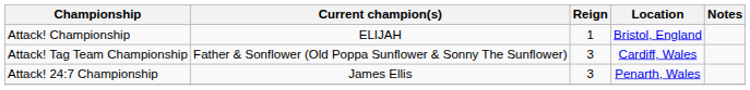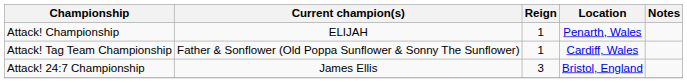 <table class="wikitable" style="text-align:center;">
 <tr>
 <th>Championship</th>
 <th>Current champion(s)</th>
 <th>Reign</th>
 <th>Location</th>
 <th>Notes</th>
 </tr>
 <tr>
 <td align=left>Attack! Championship</td>
 <td>ELIJAH</td>
 <td>1</td>
-<td><a href='#'>Bristol, England</a></td>
+<td><a href='#'>Penarth, Wales</a></td>
 <td></td>
 </tr>
 <tr>
 <td align=left>Attack! Tag Team Championship</td>
 <td>Father & Sonflower (Old Poppa Sunflower & Sonny The Sunflower)</td>
-<td>3</td>
+<td>1</td>
 <td><a href='#'>Cardiff, Wales</a></td>
 <td></td>
 </tr>
 <tr>
 <td align=left>Attack! 24:7 Championship</td>
 <td>James Ellis</td>
 <td>3</td>
-<td><a href='#'>Penarth, Wales</a></td>
+<td><a href='#'>Bristol, England</a></td>
 <td></td>
 </tr>
 <tr>
 </tr>
 </table>
